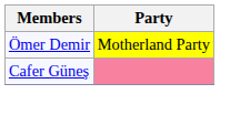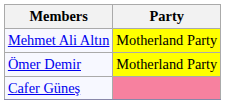 <table class=wikitable style="border:1px solid #8888aa; background-color:#f7f8ff; padding:0px; font-size:90%;">
 <tr>
 <th>Members</th>
 <th>Party</th>
+</tr>
+<tr>
+<td><a href='#'>Mehmet Ali Altın</a></td>
+<td style="background: #ffff00">Motherland Party</td>
 </tr>
 <tr>
 <td><a href='#'>Ömer Demir</a></td>
 <td style="background: #ffff00">Motherland Party</td>
 </tr>
 <tr>
 <td><a href='#'>Cafer Güneş</a></td>
 <td style="background: #F7819F"></td>
 </tr>
 <tr>
 </tr>
 </table>
